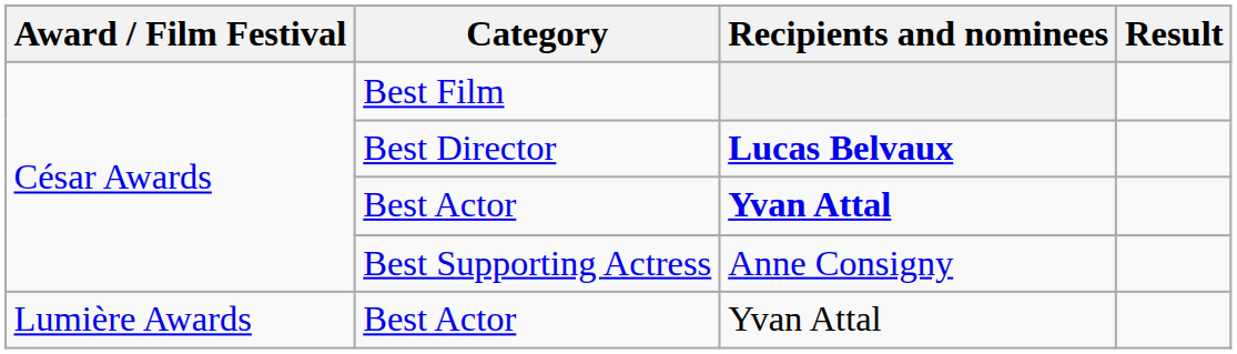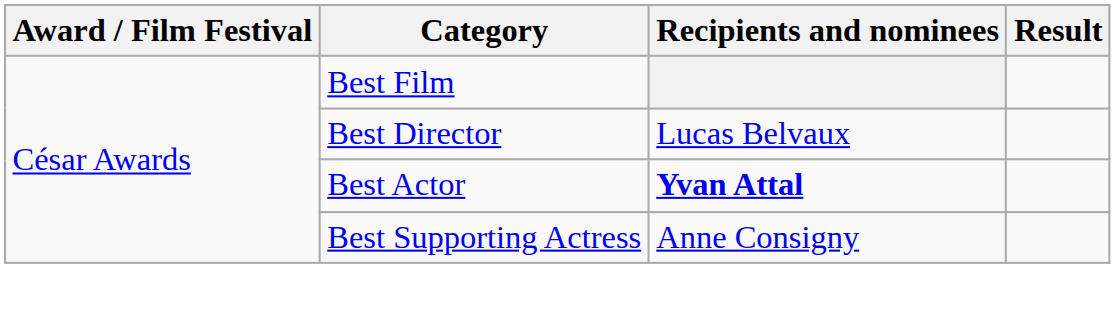 <table class="wikitable plainrowheaders sortable">
 <tr style="background:#ccc; text-align:center;">
 <th scope="col">Award / Film Festival</th>
 <th scope="col">Category</th>
 <th scope="col">Recipients and nominees</th>
 <th scope="col">Result</th>
 </tr>
 <tr>
 <td rowspan=4><a href='#'>César Awards</a></td>
 <td><a href='#'>Best Film</a></td>
 <th></th>
 <td></td>
 </tr>
 <tr>
 <td><a href='#'>Best Director</a></td>
-<td><strong><a href='#'>Lucas Belvaux</a></strong></td>
+<td><a href='#'>Lucas Belvaux</a></td>
 <td></td>
 </tr>
 <tr>
 <td><a href='#'>Best Actor</a></td>
 <td><strong><a href='#'>Yvan Attal</a></strong></td>
 <td></td>
 </tr>
 <tr>
 <td><a href='#'>Best Supporting Actress</a></td>
 <td><a href='#'>Anne Consigny</a></td>
 <td></td>
 </tr>
-<tr>
-<td><a href='#'>Lumière Awards</a></td>
-<td><a href='#'>Best Actor</a></td>
-<td>Yvan Attal</td>
-<td></td>
-</tr>
 </table>
